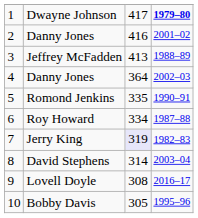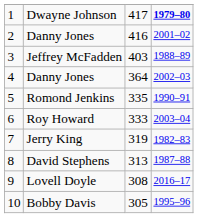 <table class="wikitable">
 <tr>
 </tr>
 <tr>
 <td>1</td>
 <td>Dwayne Johnson</td>
 <td>417</td>
 <td style="font-size:80%;"><strong><a href='#'>1979–80</a></strong></td>
 </tr>
 <tr>
 <td>2</td>
 <td>Danny Jones</td>
 <td>416</td>
 <td style="font-size:80%;"><a href='#'>2001–02</a></td>
 </tr>
 <tr>
 <td>3</td>
 <td>Jeffrey McFadden</td>
-<td>413</td>
+<td>403</td>
 <td style="font-size:80%;"><a href='#'>1988–89</a></td>
 </tr>
 <tr>
 <td>4</td>
 <td>Danny Jones</td>
 <td>364</td>
 <td style="font-size:80%;"><a href='#'>2002–03</a></td>
 </tr>
 <tr>
 <td>5</td>
 <td>Romond Jenkins</td>
 <td>335</td>
 <td style="font-size:80%;"><a href='#'>1990–91</a></td>
 </tr>
 <tr>
 <td>6</td>
 <td>Roy Howard</td>
-<td>334</td>
-<td style="font-size:80%;"><a href='#'>1987–88</a></td>
+<td>333</td>
+<td style="font-size:80%;"><a href='#'>2003–04</a></td>
 </tr>
 <tr>
 <td>7</td>
 <td>Jerry King</td>
-<td style="background: lavender;">319</td>
+<td>319</td>
 <td style="font-size:80%;"><a href='#'>1982–83</a></td>
 </tr>
 <tr>
 <td>8</td>
 <td>David Stephens</td>
-<td>314</td>
-<td style="font-size:80%;"><a href='#'>2003–04</a></td>
+<td>313</td>
+<td style="font-size:80%;"><a href='#'>1987–88</a></td>
 </tr>
 <tr>
 <td>9</td>
 <td>Lovell Doyle</td>
 <td>308</td>
 <td style="font-size:80%;"><a href='#'>2016–17</a></td>
 </tr>
 <tr>
 <td>10</td>
 <td>Bobby Davis</td>
 <td>305</td>
 <td style="font-size:80%;"><a href='#'>1995–96</a></td>
 </tr>
 </table>
